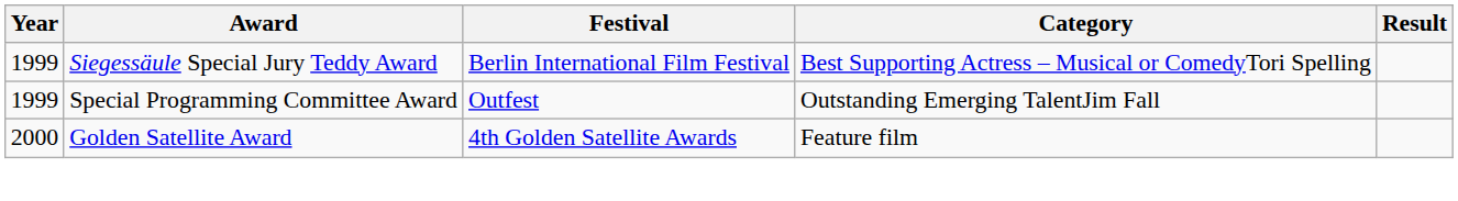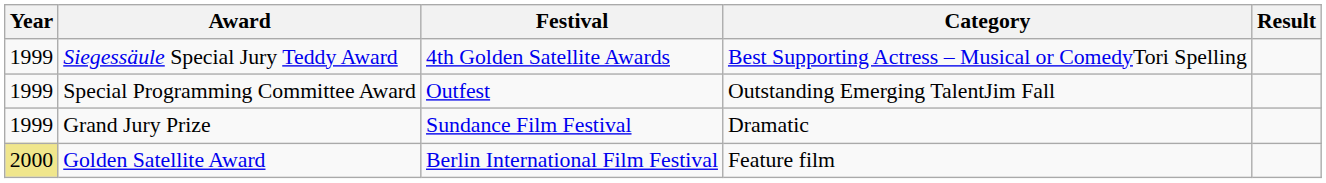 <table class="wikitable" border="1">
 <tr>
 <th>Year</th>
 <th>Award</th>
 <th>Festival</th>
 <th>Category</th>
 <th>Result</th>
 </tr>
 <tr>
 <td>1999</td>
 <td><em><a href='#'>Siegessäule</a></em> Special Jury <a href='#'>Teddy Award</a></td>
-<td><a href='#'>Berlin International Film Festival</a></td>
+<td><a href='#'>4th Golden Satellite Awards</a></td>
 <td><a href='#'>Best Supporting Actress – Musical or Comedy</a>Tori Spelling</td>
 <td></td>
 </tr>
 <tr>
 <td>1999</td>
 <td>Special Programming Committee Award</td>
 <td><a href='#'>Outfest</a></td>
 <td>Outstanding Emerging TalentJim Fall</td>
 <td></td>
 </tr>
 <tr>
-<td>2000</td>
+<td>1999</td>
+<td>Grand Jury Prize</td>
+<td><a href='#'>Sundance Film Festival</a></td>
+<td>Dramatic</td>
+<td></td>
+</tr>
+<tr>
+<td style="background: khaki;">2000</td>
 <td><a href='#'>Golden Satellite Award</a></td>
-<td><a href='#'>4th Golden Satellite Awards</a></td>
+<td><a href='#'>Berlin International Film Festival</a></td>
 <td>Feature film</td>
 <td></td>
 </tr>
 </table>
